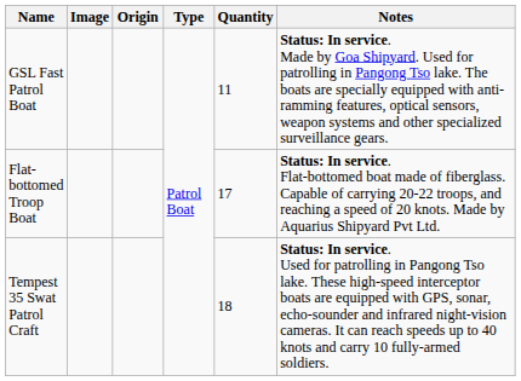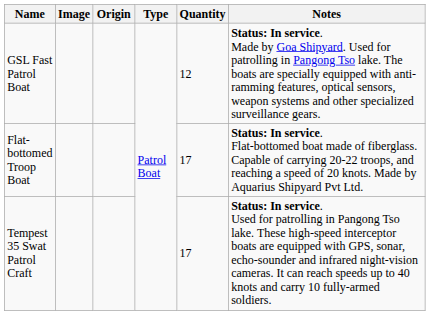 <table class="wikitable" style="width:90%;">
 <tr>
 <th style="width:10%;">Name</th>
 <th>Image</th>
 <th style="width:10%;">Origin</th>
 <th style="width:10%;">Type</th>
 <th style="width:10%;">Quantity</th>
 <th>Notes</th>
 </tr>
 <tr>
 <td>GSL Fast Patrol Boat</td>
 <td></td>
 <td></td>
 <td rowspan="3"><a href='#'>Patrol Boat</a></td>
-<td>11</td>
+<td>12</td>
 <td><strong>Status: In service</strong>.<br>Made by <a href='#'>Goa Shipyard</a>. Used for patrolling in <a href='#'>Pangong Tso</a> lake. The boats are specially equipped with anti-ramming features, optical sensors, weapon systems and other specialized surveillance gears.</td>
 </tr>
 <tr>
 <td>Flat-bottomed Troop Boat</td>
 <td></td>
 <td></td>
 <td>17</td>
 <td><strong>Status: In service</strong>.<br>Flat-bottomed boat made of fiberglass. Capable of carrying 20-22 troops, and reaching a speed of 20 knots. Made by Aquarius Shipyard Pvt Ltd.</td>
 </tr>
 <tr>
 <td>Tempest 35 Swat Patrol Craft</td>
 <td></td>
 <td></td>
-<td>18</td>
+<td>17</td>
 <td><strong>Status: In service</strong>.<br>Used for patrolling in Pangong Tso lake. These high-speed interceptor boats are equipped with GPS, sonar, echo-sounder and infrared night-vision cameras. It can reach speeds up to 40 knots and carry 10 fully-armed soldiers.</td>
 </tr>
 </table>
